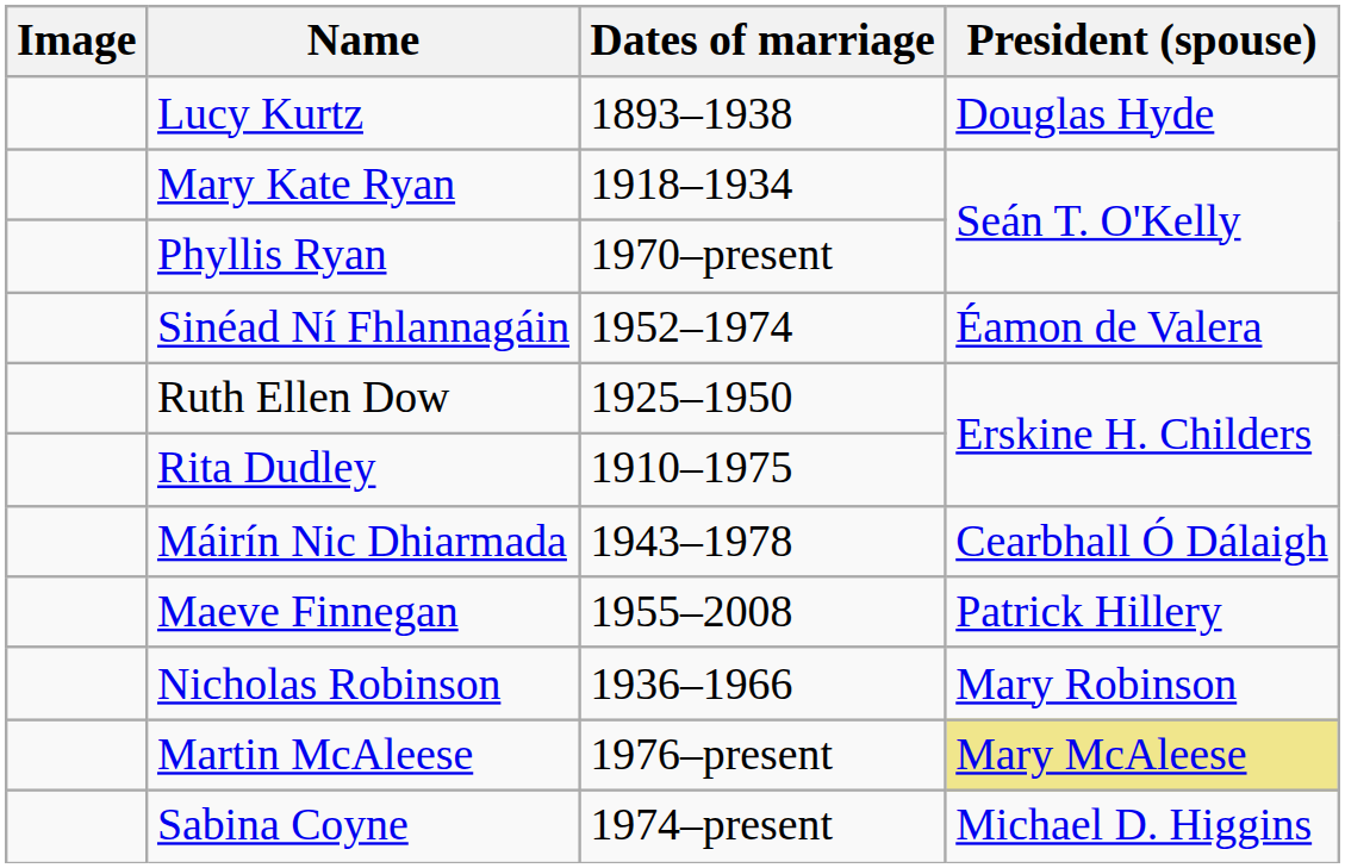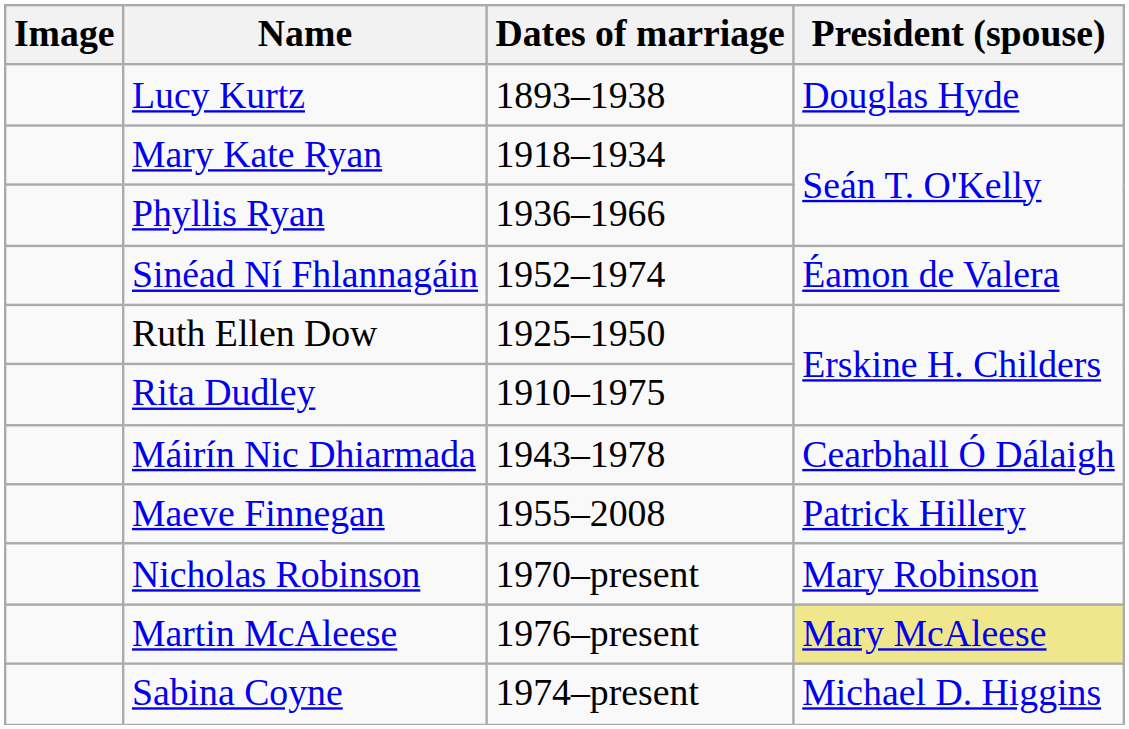 <table class="wikitable">
 <tr>
 <th>Image</th>
 <th>Name</th>
 <th>Dates of marriage</th>
 <th>President (spouse)</th>
 </tr>
 <tr>
 <td></td>
 <td><a href='#'>Lucy Kurtz</a></td>
 <td>1893–1938</td>
 <td><a href='#'>Douglas Hyde</a></td>
 </tr>
 <tr>
 <td></td>
 <td><a href='#'>Mary Kate Ryan</a></td>
 <td>1918–1934</td>
 <td rowspan=2><a href='#'>Seán T. O'Kelly</a></td>
 </tr>
 <tr>
 <td></td>
 <td><a href='#'>Phyllis Ryan</a></td>
-<td>1970–present</td>
+<td>1936–1966</td>
 </tr>
 <tr>
 <td></td>
 <td><a href='#'>Sinéad Ní Fhlannagáin</a></td>
 <td>1952–1974</td>
 <td><a href='#'>Éamon de Valera</a></td>
 </tr>
 <tr>
 <td></td>
 <td>Ruth Ellen Dow</td>
 <td>1925–1950</td>
 <td rowspan=2><a href='#'>Erskine H. Childers</a></td>
 </tr>
 <tr>
 <td></td>
 <td><a href='#'>Rita Dudley</a></td>
 <td>1910–1975</td>
 </tr>
 <tr>
 <td></td>
 <td><a href='#'>Máirín Nic Dhiarmada</a></td>
 <td>1943–1978</td>
 <td><a href='#'>Cearbhall Ó Dálaigh</a></td>
 </tr>
 <tr>
 <td></td>
 <td><a href='#'>Maeve Finnegan</a></td>
 <td>1955–2008</td>
 <td><a href='#'>Patrick Hillery</a></td>
 </tr>
 <tr>
 <td></td>
 <td><a href='#'>Nicholas Robinson</a></td>
-<td>1936–1966</td>
+<td>1970–present</td>
 <td><a href='#'>Mary Robinson</a></td>
 </tr>
 <tr>
 <td></td>
 <td><a href='#'>Martin McAleese</a></td>
 <td>1976–present</td>
 <td style="background: khaki;"><a href='#'>Mary McAleese</a></td>
 </tr>
 <tr>
 <td></td>
 <td><a href='#'>Sabina Coyne</a></td>
 <td>1974–present</td>
 <td><a href='#'>Michael D. Higgins</a></td>
 </tr>
 </table>
